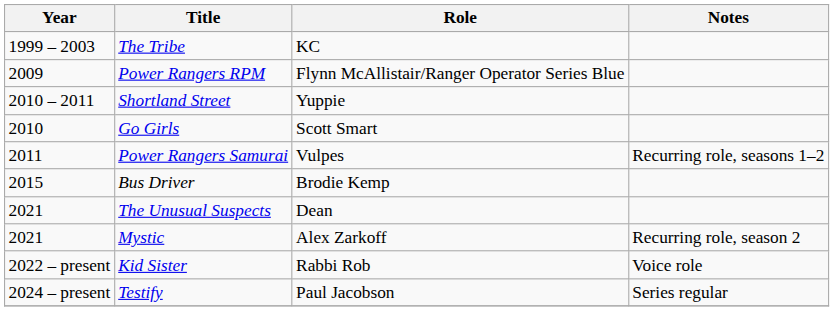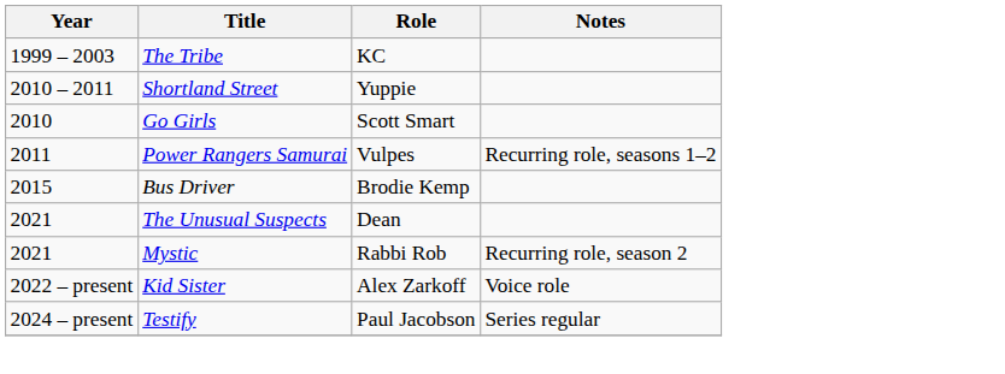 <table class="wikitable sortable">
 <tr>
 <th>Year</th>
 <th>Title</th>
 <th>Role</th>
 <th class="unsortable">Notes</th>
 </tr>
 <tr>
 <td>1999 – 2003</td>
 <td><em><a href='#'>The Tribe</a></em></td>
 <td>KC</td>
-<td></td>
-</tr>
-<tr>
-<td>2009</td>
-<td><em><a href='#'>Power Rangers RPM</a></em></td>
-<td>Flynn McAllistair/Ranger Operator Series Blue</td>
 <td></td>
 </tr>
 <tr>
 <td>2010 – 2011</td>
 <td><em><a href='#'>Shortland Street</a></em></td>
 <td>Yuppie</td>
 <td></td>
 </tr>
 <tr>
 <td>2010</td>
 <td><em><a href='#'>Go Girls</a></em></td>
 <td>Scott Smart</td>
 <td></td>
 </tr>
 <tr>
 <td>2011</td>
 <td><em><a href='#'>Power Rangers Samurai</a></em></td>
 <td>Vulpes</td>
 <td>Recurring role, seasons 1–2</td>
 </tr>
 <tr>
 <td>2015</td>
 <td><em>Bus Driver</em></td>
 <td>Brodie Kemp</td>
 <td></td>
 </tr>
 <tr>
 <td>2021</td>
 <td><em><a href='#'>The Unusual Suspects</a></em></td>
 <td>Dean</td>
 <td></td>
 </tr>
 <tr>
 <td>2021</td>
 <td><em><a href='#'>Mystic</a></em></td>
-<td>Alex Zarkoff</td>
+<td>Rabbi Rob</td>
 <td>Recurring role, season 2</td>
 </tr>
 <tr>
 <td>2022 – present</td>
 <td><em><a href='#'>Kid Sister</a></em></td>
-<td>Rabbi Rob</td>
+<td>Alex Zarkoff</td>
 <td>Voice role</td>
 </tr>
 <tr>
 <td>2024 – present</td>
 <td><em><a href='#'>Testify</a></em></td>
 <td>Paul Jacobson</td>
 <td>Series regular</td>
 </tr>
 <tr>
 </tr>
 </table>
